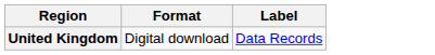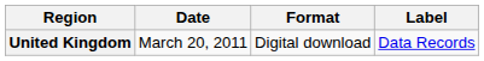 <table class="wikitable plainrowheaders">
 <tr>
 <th scope="col">Region</th>
+<th scope="col">Date</th>
 <th scope="col">Format</th>
 <th scope="col">Label</th>
 </tr>
 <tr>
 <th scope="row">United Kingdom</th>
+<td>March 20, 2011</td>
 <td>Digital download</td>
 <td><a href='#'>Data Records</a></td>
 </tr>
 </table>
